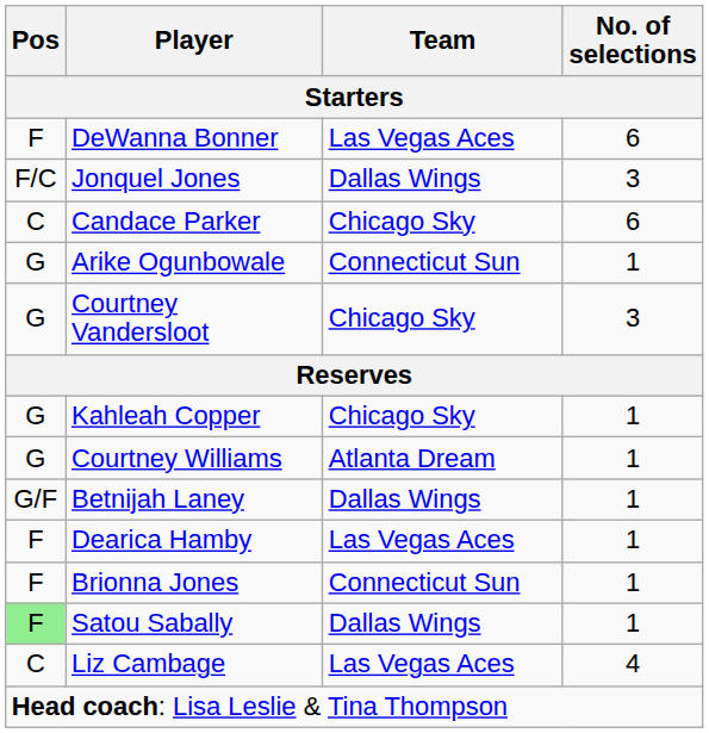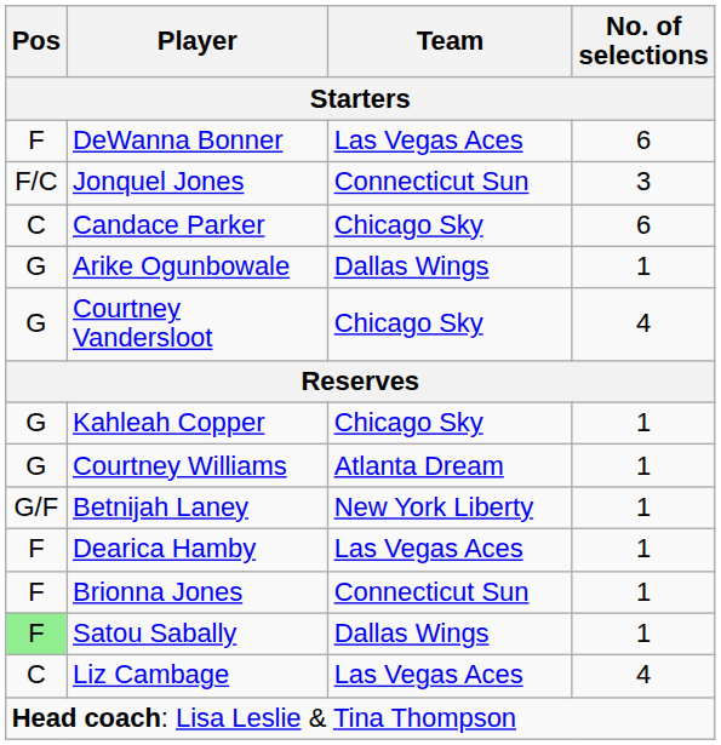 <table class="wikitable" style="text-align:center">
 <tr>
 <th scope="col" width="25px">Pos</th>
 <th scope="col" width="150px">Player</th>
 <th scope="col" width="140px">Team</th>
 <th scope="col" width="75px">No. of selections</th>
 </tr>
 <tr>
 <th scope="col" colspan="5">Starters</th>
 </tr>
 <tr>
 <td>F</td>
 <td style="text-align:left"><a href='#'>DeWanna Bonner</a></td>
 <td style="text-align:left"><a href='#'>Las Vegas Aces</a></td>
 <td>6</td>
 </tr>
 <tr>
 <td>F/C</td>
 <td style="text-align:left"><a href='#'>Jonquel Jones</a></td>
-<td style="text-align:left"><a href='#'>Dallas Wings</a></td>
+<td style="text-align:left"><a href='#'>Connecticut Sun</a></td>
 <td>3</td>
 </tr>
 <tr>
 <td>C</td>
 <td style="text-align:left"><a href='#'>Candace Parker</a></td>
 <td style="text-align:left"><a href='#'>Chicago Sky</a></td>
 <td>6</td>
 </tr>
 <tr>
 <td>G</td>
 <td style="text-align:left"><a href='#'>Arike Ogunbowale</a></td>
-<td style="text-align:left"><a href='#'>Connecticut Sun</a></td>
+<td style="text-align:left"><a href='#'>Dallas Wings</a></td>
 <td>1</td>
 </tr>
 <tr>
 <td>G</td>
 <td style="text-align:left"><a href='#'>Courtney Vandersloot</a></td>
 <td style="text-align:left"><a href='#'>Chicago Sky</a></td>
-<td>3</td>
+<td>4</td>
 </tr>
 <tr>
 <th scope="col" colspan="5">Reserves</th>
 </tr>
 <tr>
 <td>G</td>
 <td style="text-align:left"><a href='#'>Kahleah Copper</a></td>
 <td style="text-align:left"><a href='#'>Chicago Sky</a></td>
 <td>1</td>
 </tr>
 <tr>
 <td>G</td>
 <td style="text-align:left"><a href='#'>Courtney Williams</a></td>
 <td style="text-align:left"><a href='#'>Atlanta Dream</a></td>
 <td>1</td>
 </tr>
 <tr>
 <td>G/F</td>
 <td style="text-align:left"><a href='#'>Betnijah Laney</a></td>
-<td style="text-align:left"><a href='#'>Dallas Wings</a></td>
+<td style="text-align:left"><a href='#'>New York Liberty</a></td>
 <td>1</td>
 </tr>
 <tr>
 <td>F</td>
 <td style="text-align:left"><a href='#'>Dearica Hamby</a></td>
 <td style="text-align:left"><a href='#'>Las Vegas Aces</a></td>
 <td>1</td>
 </tr>
 <tr>
 <td>F</td>
 <td style="text-align:left"><a href='#'>Brionna Jones</a></td>
 <td style="text-align:left"><a href='#'>Connecticut Sun</a></td>
 <td>1</td>
 </tr>
 <tr>
 <td style="background: lightgreen;">F</td>
 <td style="text-align:left"><a href='#'>Satou Sabally</a></td>
 <td style="text-align:left"><a href='#'>Dallas Wings</a></td>
 <td>1</td>
 </tr>
 <tr>
 <td>C</td>
 <td style="text-align:left"><a href='#'>Liz Cambage</a></td>
 <td style="text-align:left"><a href='#'>Las Vegas Aces</a></td>
 <td>4</td>
 </tr>
 <tr>
 <td style="text-align:left" colspan="5"><strong>Head coach</strong>: <a href='#'>Lisa Leslie</a> & <a href='#'>Tina Thompson</a></td>
 </tr>
 </table>
